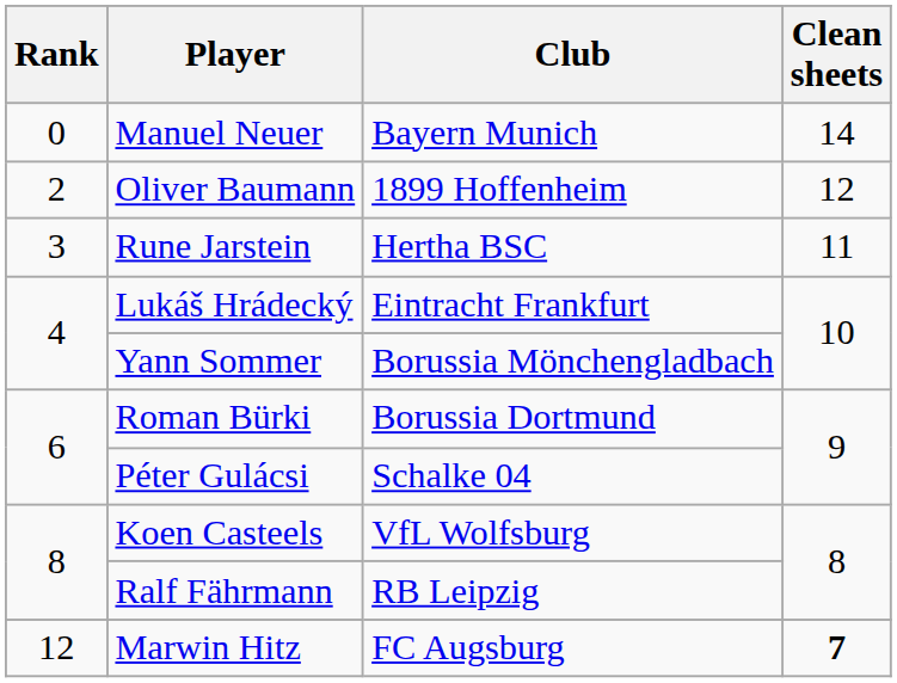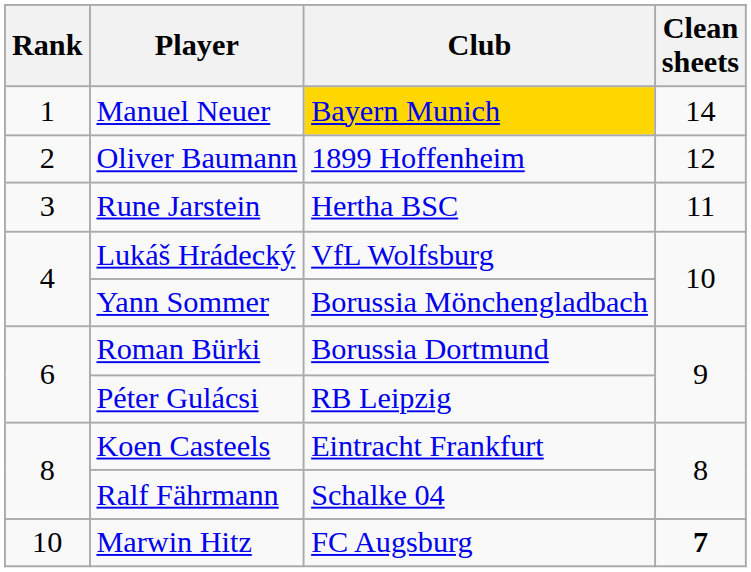 <table class="wikitable" style="text-align:center">
 <tr>
 <th>Rank</th>
 <th>Player</th>
 <th>Club</th>
 <th>Clean<br>sheets</th>
 </tr>
 <tr>
-<td>0</td>
+<td>1</td>
 <td align="left"> <a href='#'>Manuel Neuer</a></td>
-<td align="left"><a href='#'>Bayern Munich</a></td>
+<td align="left" style="background: gold;"><a href='#'>Bayern Munich</a></td>
 <td>14</td>
 </tr>
 <tr>
 <td>2</td>
 <td align="left"> <a href='#'>Oliver Baumann</a></td>
 <td align="left"><a href='#'>1899 Hoffenheim</a></td>
 <td>12</td>
 </tr>
 <tr>
 <td>3</td>
 <td align="left"> <a href='#'>Rune Jarstein</a></td>
 <td align="left"><a href='#'>Hertha BSC</a></td>
 <td>11</td>
 </tr>
 <tr>
 <td rowspan=2>4</td>
 <td align="left"> <a href='#'>Lukáš Hrádecký</a></td>
-<td align="left"><a href='#'>Eintracht Frankfurt</a></td>
+<td align="left"><a href='#'>VfL Wolfsburg</a></td>
 <td rowspan=2>10</td>
 </tr>
 <tr>
 <td align="left"> <a href='#'>Yann Sommer</a></td>
 <td align="left"><a href='#'>Borussia Mönchengladbach</a></td>
 </tr>
 <tr>
 <td rowspan=2>6</td>
 <td align="left"> <a href='#'>Roman Bürki</a></td>
 <td align="left"><a href='#'>Borussia Dortmund</a></td>
 <td rowspan=2>9</td>
 </tr>
 <tr>
 <td align="left"> <a href='#'>Péter Gulácsi</a></td>
-<td align="left"><a href='#'>Schalke 04</a></td>
+<td align="left"><a href='#'>RB Leipzig</a></td>
 </tr>
 <tr>
 <td rowspan=2>8</td>
 <td align="left"> <a href='#'>Koen Casteels</a></td>
-<td align="left"><a href='#'>VfL Wolfsburg</a></td>
+<td align="left"><a href='#'>Eintracht Frankfurt</a></td>
 <td rowspan=2>8</td>
 </tr>
 <tr>
 <td align="left"> <a href='#'>Ralf Fährmann</a></td>
-<td align="left"><a href='#'>RB Leipzig</a></td>
+<td align="left"><a href='#'>Schalke 04</a></td>
 </tr>
 <tr>
-<td>12</td>
+<td>10</td>
 <td align="left"> <a href='#'>Marwin Hitz</a></td>
 <td align="left"><a href='#'>FC Augsburg</a></td>
 <td><strong>7</strong></td>
 </tr>
 </table>
